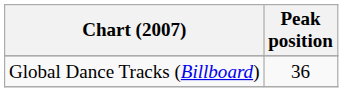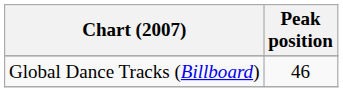 <table class="wikitable">
 <tr>
 <th align="left">Chart (2007)</th>
 <th align="left">Peak<br>position</th>
 </tr>
 <tr>
 </tr>
 <tr>
 <td>Global Dance Tracks (<em><a href='#'>Billboard</a></em>)</td>
-<td align=center>36</td>
+<td align=center>46</td>
 </tr>
 <tr>
 </tr>
 </table>
